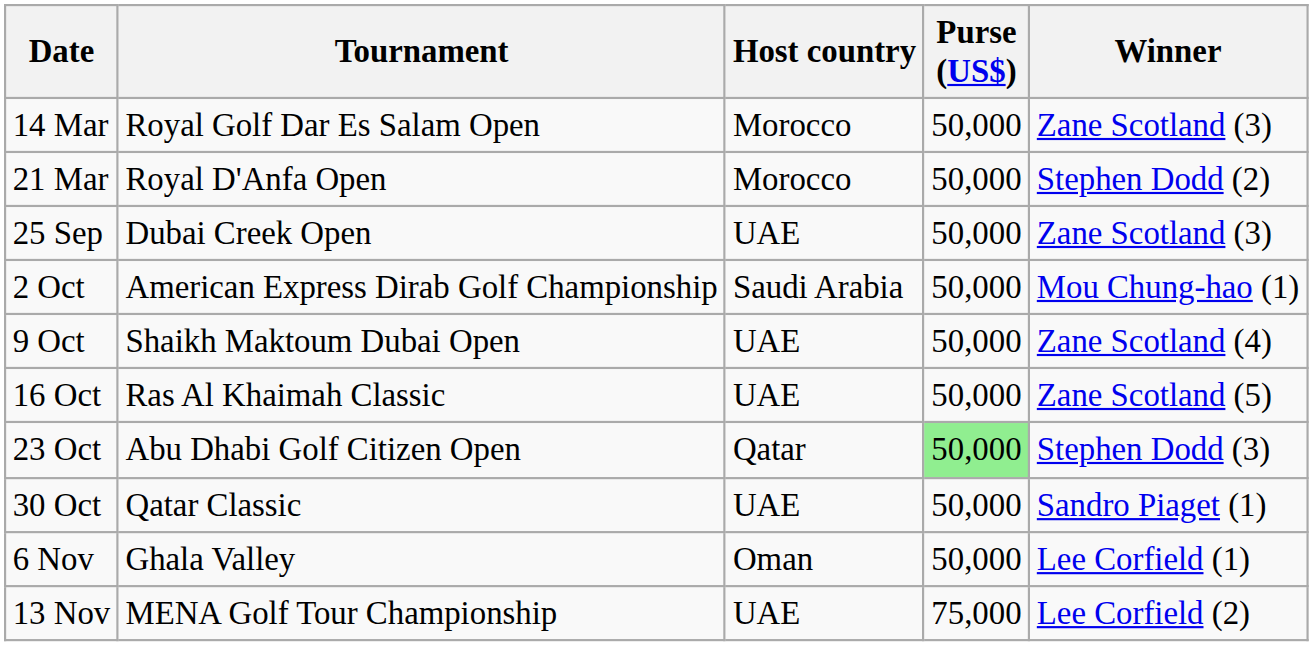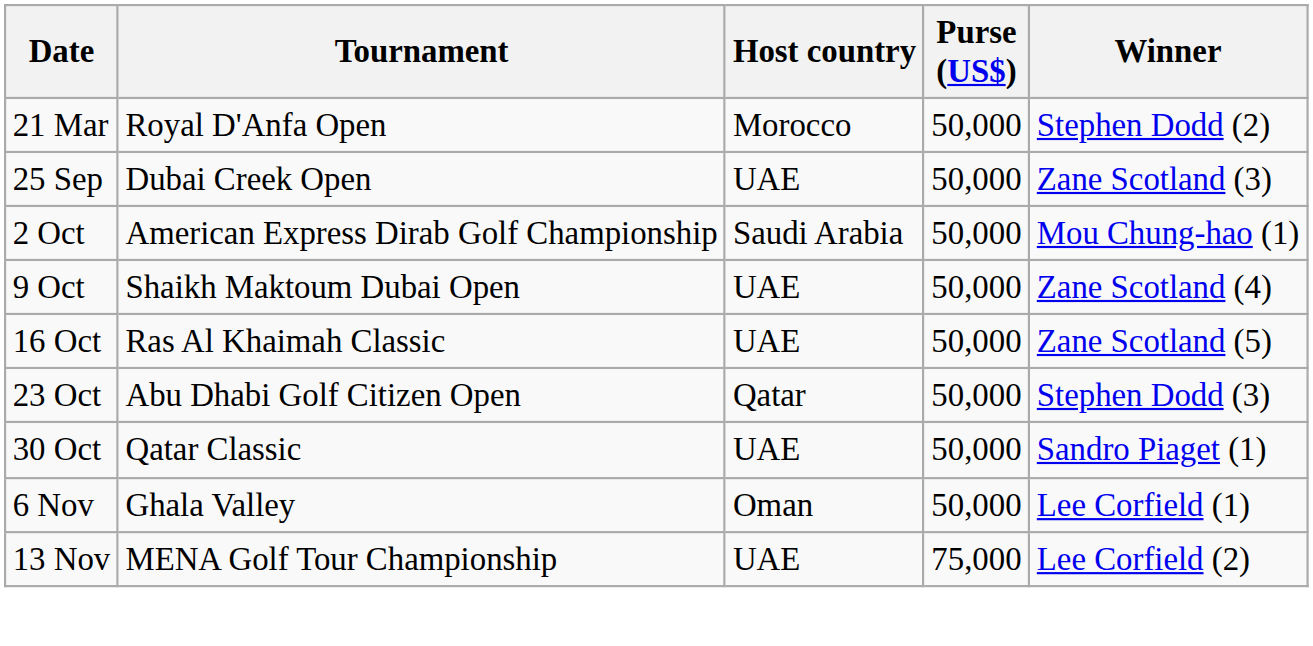 <table class="wikitable" style="font-size:95%">
 <tr>
 <th>Date</th>
 <th>Tournament</th>
 <th>Host country</th>
 <th>Purse<br>(<a href='#'>US$</a>)</th>
 <th>Winner</th>
-</tr>
-<tr>
-<td>14 Mar</td>
-<td>Royal Golf Dar Es Salam Open</td>
-<td>Morocco</td>
-<td align=right>50,000</td>
-<td> <a href='#'>Zane Scotland</a> (3)</td>
 </tr>
 <tr>
 <td>21 Mar</td>
 <td>Royal D'Anfa Open</td>
 <td>Morocco</td>
 <td align=right>50,000</td>
 <td> <a href='#'>Stephen Dodd</a> (2)</td>
 </tr>
 <tr>
 <td>25 Sep</td>
 <td>Dubai Creek Open</td>
 <td>UAE</td>
 <td align=right>50,000</td>
 <td> <a href='#'>Zane Scotland</a> (3)</td>
 </tr>
 <tr>
 <td>2 Oct</td>
 <td>American Express Dirab Golf Championship</td>
 <td>Saudi Arabia</td>
 <td align=right>50,000</td>
 <td> <a href='#'>Mou Chung-hao</a> (1)</td>
 </tr>
 <tr>
 <td>9 Oct</td>
 <td>Shaikh Maktoum Dubai Open</td>
 <td>UAE</td>
 <td align=right>50,000</td>
 <td> <a href='#'>Zane Scotland</a> (4)</td>
 </tr>
 <tr>
 <td>16 Oct</td>
 <td>Ras Al Khaimah Classic</td>
 <td>UAE</td>
 <td align=right>50,000</td>
 <td> <a href='#'>Zane Scotland</a> (5)</td>
 </tr>
 <tr>
 <td>23 Oct</td>
 <td>Abu Dhabi Golf Citizen Open</td>
 <td>Qatar</td>
-<td align=right style="background: lightgreen;">50,000</td>
+<td align=right>50,000</td>
 <td> <a href='#'>Stephen Dodd</a> (3)</td>
 </tr>
 <tr>
 <td>30 Oct</td>
 <td>Qatar Classic</td>
 <td>UAE</td>
 <td align=right>50,000</td>
 <td> <a href='#'>Sandro Piaget</a> (1)</td>
 </tr>
 <tr>
 <td>6 Nov</td>
 <td>Ghala Valley</td>
 <td>Oman</td>
 <td align=right>50,000</td>
 <td> <a href='#'>Lee Corfield</a> (1)</td>
 </tr>
 <tr>
 <td>13 Nov</td>
 <td>MENA Golf Tour Championship</td>
 <td>UAE</td>
 <td align=right>75,000</td>
 <td> <a href='#'>Lee Corfield</a> (2)</td>
 </tr>
 </table>
